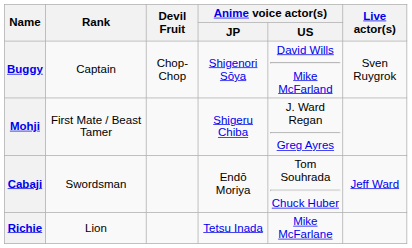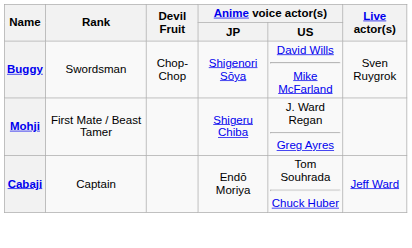 <table class="wikitable floatright mw-collapsible sticky-header" style="text-align: center; width: 35em;">
 <tr>
 <th rowspan="2">Name</th>
 <th rowspan="2">Rank</th>
 <th rowspan="2">Devil Fruit</th>
 <th colspan="2"><a href='#'>Anime</a> voice actor(s)</th>
 <th rowspan="2" class="unsortable"><a href='#'>Live</a> actor(s)</th>
 </tr>
 <tr>
 <th>JP</th>
 <th>US</th>
 </tr>
 <tr>
 <th><a href='#'>Buggy</a></th>
-<td>Captain</td>
+<td>Swordsman</td>
 <td>Chop-Chop</td>
 <td><a href='#'>Shigenori Sōya</a></td>
 <td><a href='#'>David Wills</a><hr><a href='#'>Mike McFarland</a></td>
 <td>Sven Ruygrok</td>
 </tr>
 <tr>
 <th><a href='#'>Mohji</a></th>
 <td>First Mate / Beast Tamer</td>
 <td></td>
 <td><a href='#'>Shigeru Chiba</a></td>
 <td>J. Ward Regan<hr><a href='#'>Greg Ayres</a></td>
 <td></td>
 </tr>
 <tr>
 <th><a href='#'>Cabaji</a></th>
-<td>Swordsman</td>
+<td>Captain</td>
 <td></td>
 <td>Endō Moriya</td>
 <td>Tom Souhrada<hr><a href='#'>Chuck Huber</a></td>
 <td><a href='#'>Jeff Ward</a></td>
 </tr>
-<tr>
-<th><a href='#'>Richie</a></th>
-<td>Lion</td>
-<td></td>
-<td><a href='#'>Tetsu Inada</a></td>
-<td><a href='#'>Mike McFarlane</a></td>
-<td></td>
-</tr>
 </table>
